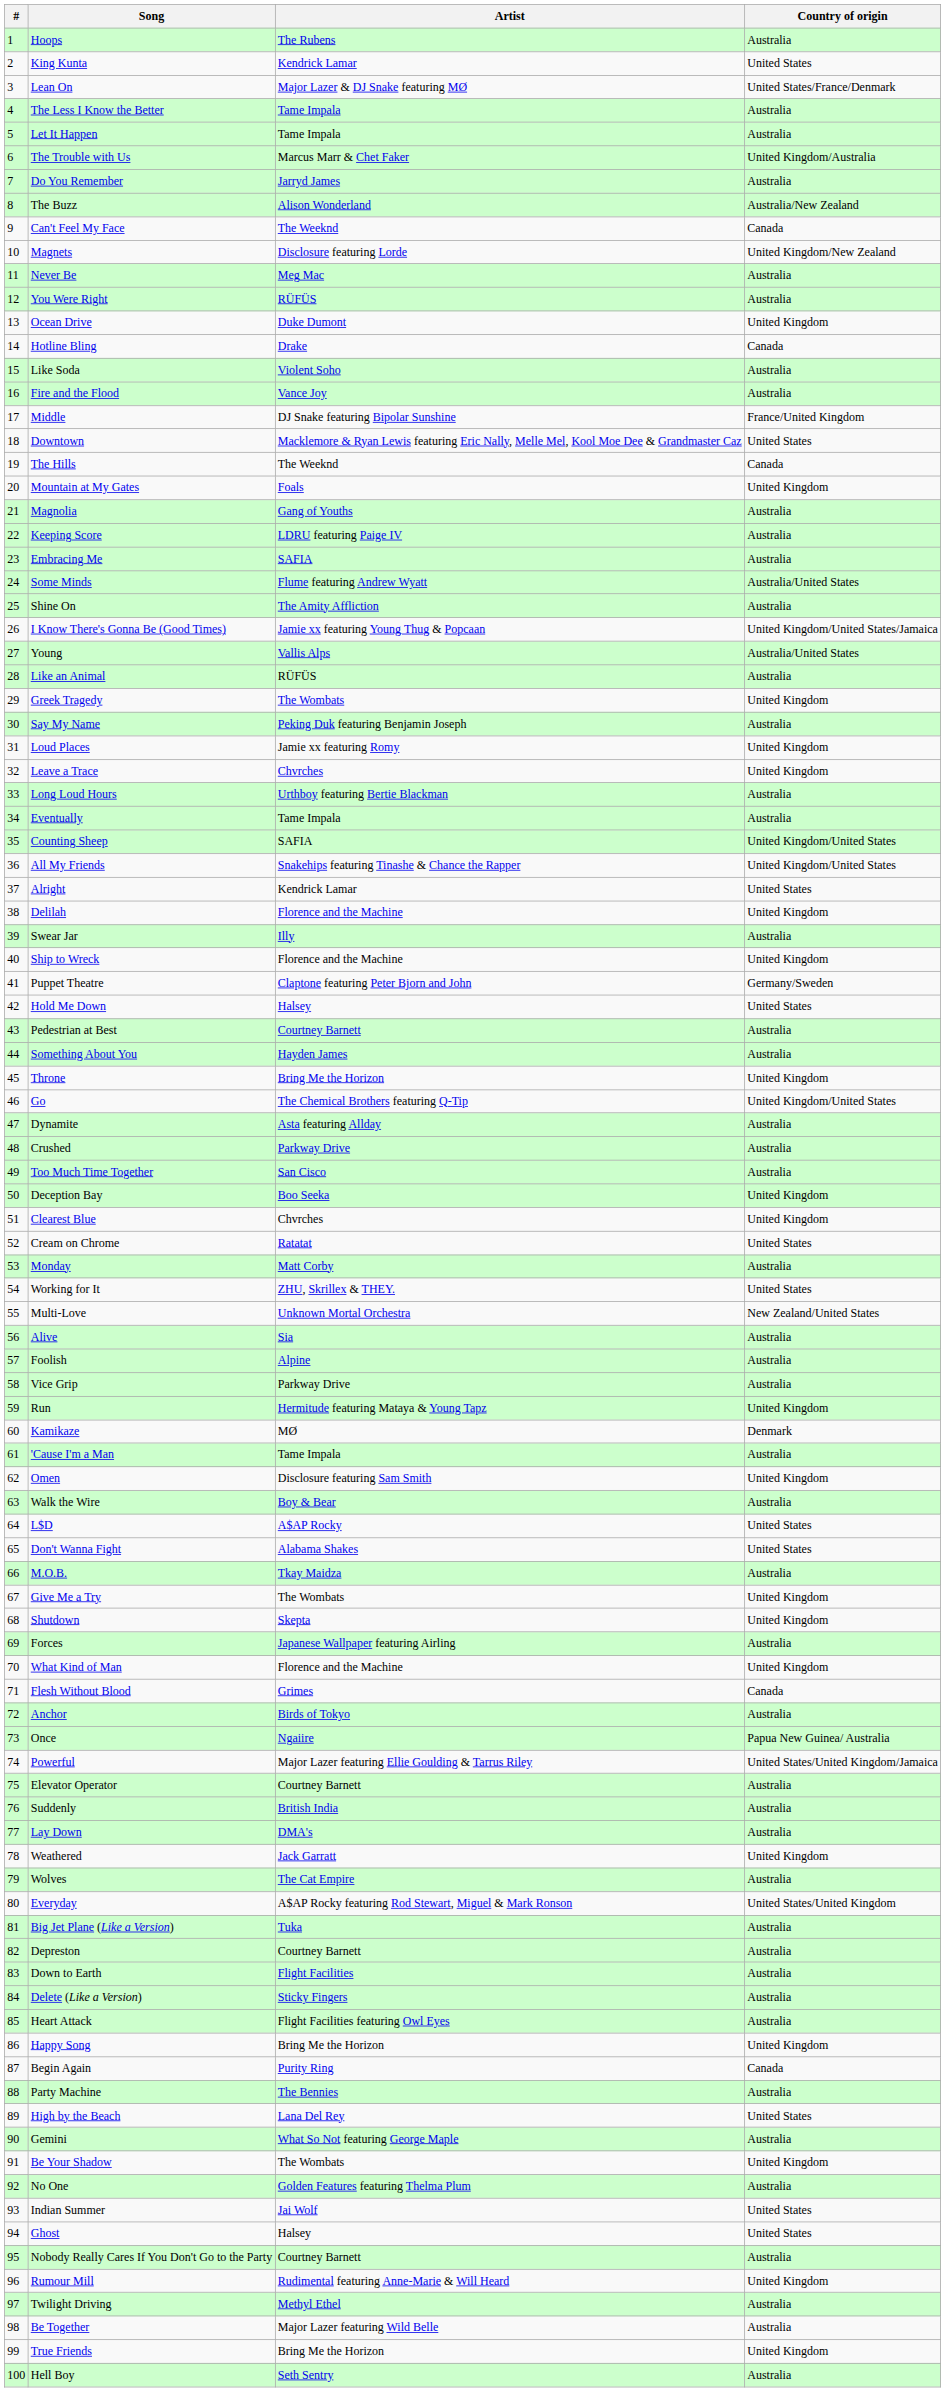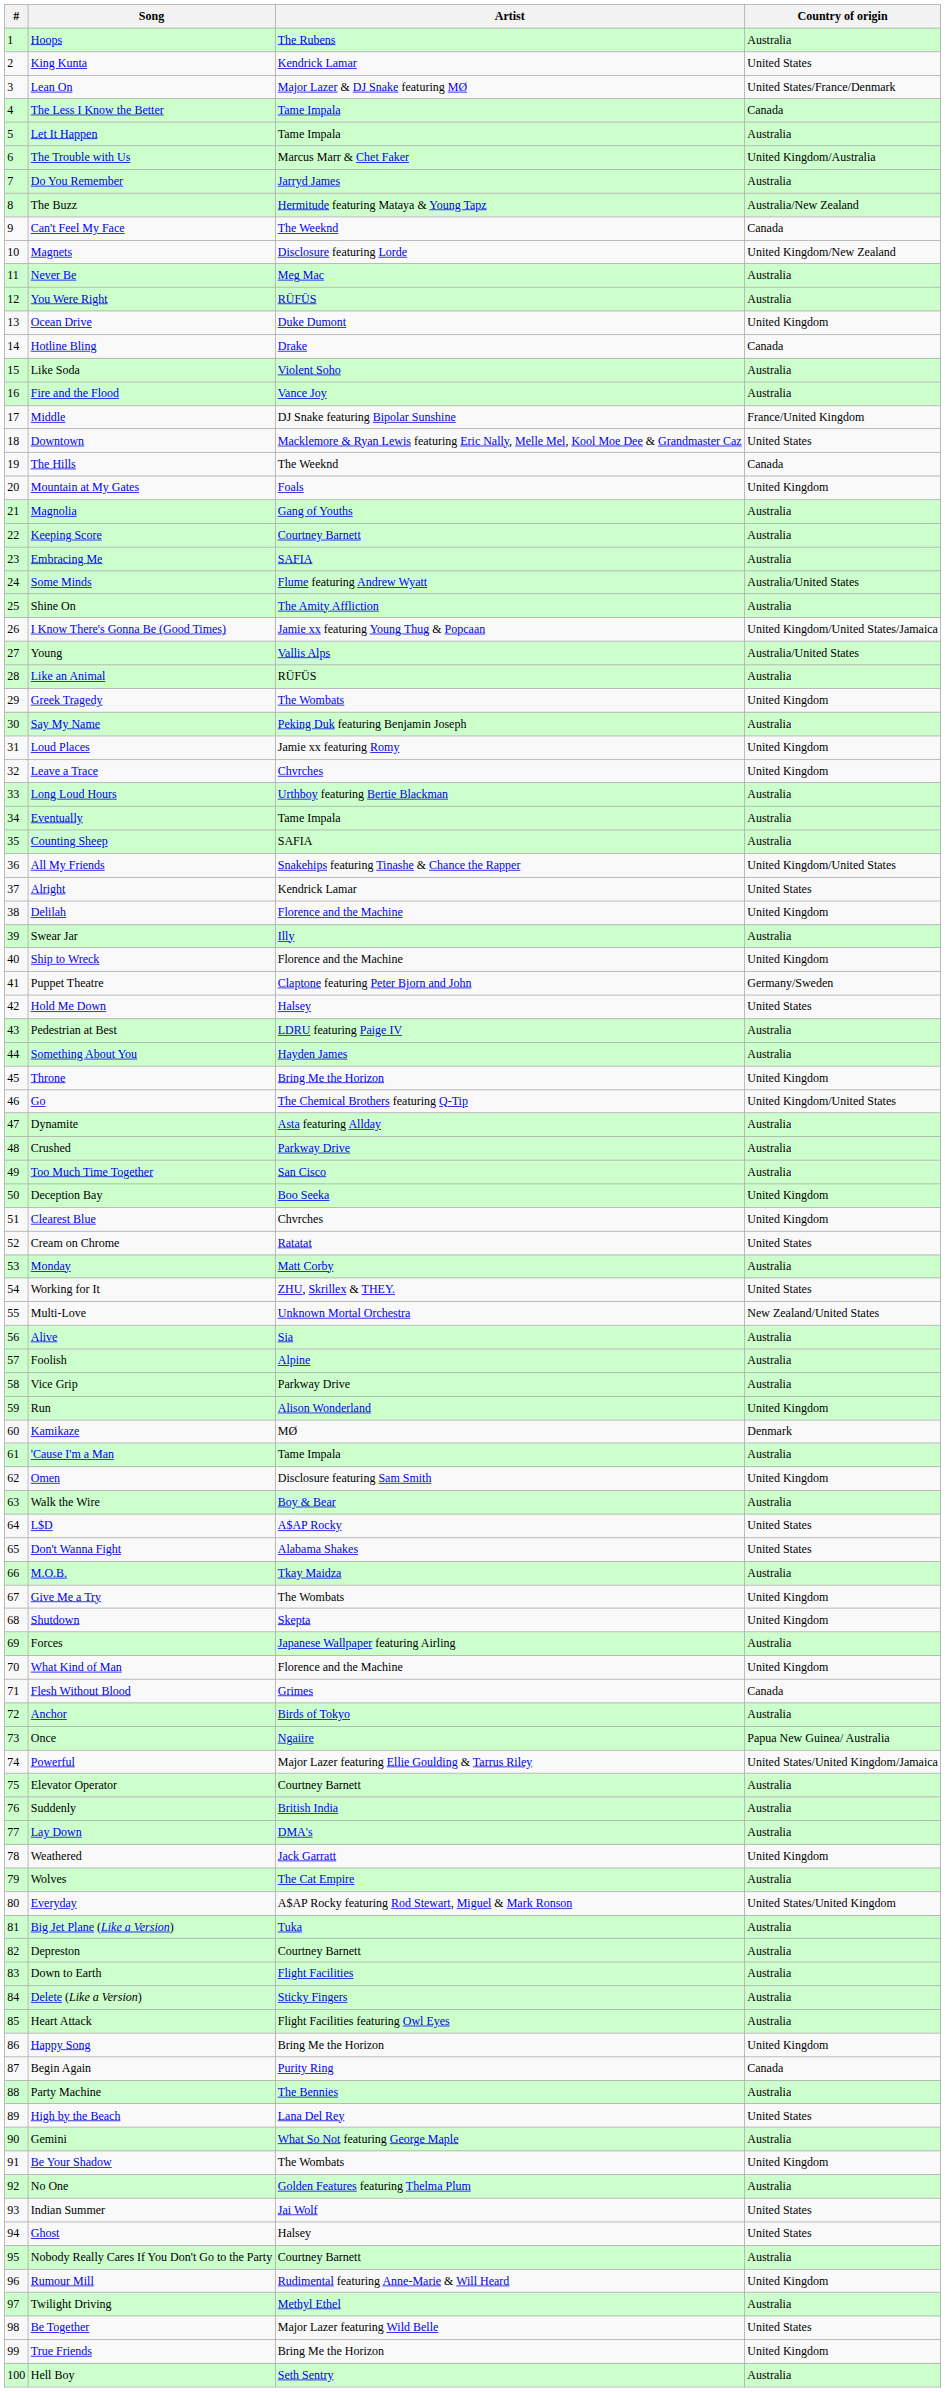 <table class="wikitable sortable" style="font-size:0.95em;line-height:1.5em;">
 <tr>
 <th>#</th>
 <th>Song</th>
 <th>Artist</th>
 <th>Country of origin</th>
 </tr>
 <tr style="background-color: #ccffcc">
 <td>1</td>
 <td><a href='#'>Hoops</a></td>
 <td><a href='#'>The Rubens</a></td>
 <td>Australia</td>
 </tr>
 <tr>
 <td>2</td>
 <td><a href='#'>King Kunta</a></td>
 <td><a href='#'>Kendrick Lamar</a></td>
 <td>United States</td>
 </tr>
 <tr>
 <td>3</td>
 <td><a href='#'>Lean On</a></td>
 <td><a href='#'>Major Lazer</a> & <a href='#'>DJ Snake</a> featuring <a href='#'>MØ</a></td>
 <td>United States/France/Denmark</td>
 </tr>
 <tr style="background-color: #ccffcc">
 <td>4</td>
 <td><a href='#'>The Less I Know the Better</a></td>
 <td><a href='#'>Tame Impala</a></td>
-<td>Australia</td>
+<td>Canada</td>
 </tr>
 <tr style="background-color: #ccffcc">
 <td>5</td>
 <td><a href='#'>Let It Happen</a></td>
 <td>Tame Impala</td>
 <td>Australia</td>
 </tr>
 <tr style="background-color: #ccffcc">
 <td>6</td>
 <td><a href='#'>The Trouble with Us</a></td>
 <td>Marcus Marr & <a href='#'>Chet Faker</a></td>
 <td>United Kingdom/Australia</td>
 </tr>
 <tr style="background-color: #ccffcc">
 <td>7</td>
 <td><a href='#'>Do You Remember</a></td>
 <td><a href='#'>Jarryd James</a></td>
 <td>Australia</td>
 </tr>
 <tr style="background-color: #ccffcc">
 <td>8</td>
 <td>The Buzz</td>
-<td><a href='#'>Alison Wonderland</a></td>
+<td><a href='#'>Hermitude</a> featuring Mataya & <a href='#'>Young Tapz</a></td>
 <td>Australia/New Zealand</td>
 </tr>
 <tr>
 <td>9</td>
 <td><a href='#'>Can't Feel My Face</a></td>
 <td><a href='#'>The Weeknd</a></td>
 <td>Canada</td>
 </tr>
 <tr>
 <td>10</td>
 <td><a href='#'>Magnets</a></td>
 <td><a href='#'>Disclosure</a> featuring <a href='#'>Lorde</a></td>
 <td>United Kingdom/New Zealand</td>
 </tr>
 <tr style="background-color: #ccffcc">
 <td>11</td>
 <td><a href='#'>Never Be</a></td>
 <td><a href='#'>Meg Mac</a></td>
 <td>Australia</td>
 </tr>
 <tr style="background-color: #ccffcc">
 <td>12</td>
 <td><a href='#'>You Were Right</a></td>
 <td><a href='#'>RÜFÜS</a></td>
 <td>Australia</td>
 </tr>
 <tr>
 <td>13</td>
 <td><a href='#'>Ocean Drive</a></td>
 <td><a href='#'>Duke Dumont</a></td>
 <td>United Kingdom</td>
 </tr>
 <tr>
 <td>14</td>
 <td><a href='#'>Hotline Bling</a></td>
 <td><a href='#'>Drake</a></td>
 <td>Canada</td>
 </tr>
 <tr style="background-color: #ccffcc">
 <td>15</td>
 <td>Like Soda</td>
 <td><a href='#'>Violent Soho</a></td>
 <td>Australia</td>
 </tr>
 <tr style="background-color: #ccffcc">
 <td>16</td>
 <td><a href='#'>Fire and the Flood</a></td>
 <td><a href='#'>Vance Joy</a></td>
 <td>Australia</td>
 </tr>
 <tr>
 <td>17</td>
 <td><a href='#'>Middle</a></td>
 <td>DJ Snake featuring <a href='#'>Bipolar Sunshine</a></td>
 <td>France/United Kingdom</td>
 </tr>
 <tr>
 <td>18</td>
 <td><a href='#'>Downtown</a></td>
 <td><a href='#'>Macklemore & Ryan Lewis</a> featuring <a href='#'>Eric Nally</a>, <a href='#'>Melle Mel</a>, <a href='#'>Kool Moe Dee</a> & <a href='#'>Grandmaster Caz</a></td>
 <td>United States</td>
 </tr>
 <tr>
 <td>19</td>
 <td><a href='#'>The Hills</a></td>
 <td>The Weeknd</td>
 <td>Canada</td>
 </tr>
 <tr>
 <td>20</td>
 <td><a href='#'>Mountain at My Gates</a></td>
 <td><a href='#'>Foals</a></td>
 <td>United Kingdom</td>
 </tr>
 <tr style="background-color: #ccffcc">
 <td>21</td>
 <td><a href='#'>Magnolia</a></td>
 <td><a href='#'>Gang of Youths</a></td>
 <td>Australia</td>
 </tr>
 <tr style="background-color: #ccffcc">
 <td>22</td>
 <td><a href='#'>Keeping Score</a></td>
-<td><a href='#'>LDRU</a> featuring <a href='#'>Paige IV</a></td>
+<td><a href='#'>Courtney Barnett</a></td>
 <td>Australia</td>
 </tr>
 <tr style="background-color: #ccffcc">
 <td>23</td>
 <td><a href='#'>Embracing Me</a></td>
 <td><a href='#'>SAFIA</a></td>
 <td>Australia</td>
 </tr>
 <tr style="background-color: #ccffcc">
 <td>24</td>
 <td><a href='#'>Some Minds</a></td>
 <td><a href='#'>Flume</a> featuring <a href='#'>Andrew Wyatt</a></td>
 <td>Australia/United States</td>
 </tr>
 <tr style="background-color: #ccffcc">
 <td>25</td>
 <td>Shine On</td>
 <td><a href='#'>The Amity Affliction</a></td>
 <td>Australia</td>
 </tr>
 <tr>
 <td>26</td>
 <td><a href='#'>I Know There's Gonna Be (Good Times)</a></td>
 <td><a href='#'>Jamie xx</a> featuring <a href='#'>Young Thug</a> & <a href='#'>Popcaan</a></td>
 <td>United Kingdom/United States/Jamaica</td>
 </tr>
 <tr style="background-color: #ccffcc">
 <td>27</td>
 <td>Young</td>
 <td><a href='#'>Vallis Alps</a></td>
 <td>Australia/United States</td>
 </tr>
 <tr style="background-color: #ccffcc">
 <td>28</td>
 <td><a href='#'>Like an Animal</a></td>
 <td>RÜFÜS</td>
 <td>Australia</td>
 </tr>
 <tr>
 <td>29</td>
 <td><a href='#'>Greek Tragedy</a></td>
 <td><a href='#'>The Wombats</a></td>
 <td>United Kingdom</td>
 </tr>
 <tr style="background-color: #ccffcc">
 <td>30</td>
 <td><a href='#'>Say My Name</a></td>
 <td><a href='#'>Peking Duk</a> featuring Benjamin Joseph</td>
 <td>Australia</td>
 </tr>
 <tr>
 <td>31</td>
 <td><a href='#'>Loud Places</a></td>
 <td>Jamie xx featuring <a href='#'>Romy</a></td>
 <td>United Kingdom</td>
 </tr>
 <tr>
 <td>32</td>
 <td><a href='#'>Leave a Trace</a></td>
 <td><a href='#'>Chvrches</a></td>
 <td>United Kingdom</td>
 </tr>
 <tr style="background-color: #ccffcc">
 <td>33</td>
 <td><a href='#'>Long Loud Hours</a></td>
 <td><a href='#'>Urthboy</a> featuring <a href='#'>Bertie Blackman</a></td>
 <td>Australia</td>
 </tr>
 <tr style="background-color: #ccffcc">
 <td>34</td>
 <td><a href='#'>Eventually</a></td>
 <td>Tame Impala</td>
 <td>Australia</td>
 </tr>
 <tr style="background-color: #ccffcc">
 <td>35</td>
 <td><a href='#'>Counting Sheep</a></td>
 <td>SAFIA</td>
-<td>United Kingdom/United States</td>
+<td>Australia</td>
 </tr>
 <tr>
 <td>36</td>
 <td><a href='#'>All My Friends</a></td>
 <td><a href='#'>Snakehips</a> featuring <a href='#'>Tinashe</a> & <a href='#'>Chance the Rapper</a></td>
 <td>United Kingdom/United States</td>
 </tr>
 <tr>
 <td>37</td>
 <td><a href='#'>Alright</a></td>
 <td>Kendrick Lamar</td>
 <td>United States</td>
 </tr>
 <tr>
 <td>38</td>
 <td><a href='#'>Delilah</a></td>
 <td><a href='#'>Florence and the Machine</a></td>
 <td>United Kingdom</td>
 </tr>
 <tr style="background-color: #ccffcc">
 <td>39</td>
 <td>Swear Jar</td>
 <td><a href='#'>Illy</a></td>
 <td>Australia</td>
 </tr>
 <tr>
 <td>40</td>
 <td><a href='#'>Ship to Wreck</a></td>
 <td>Florence and the Machine</td>
 <td>United Kingdom</td>
 </tr>
 <tr>
 <td>41</td>
 <td>Puppet Theatre</td>
 <td><a href='#'>Claptone</a> featuring <a href='#'>Peter Bjorn and John</a></td>
 <td>Germany/Sweden</td>
 </tr>
 <tr>
 <td>42</td>
 <td><a href='#'>Hold Me Down</a></td>
 <td><a href='#'>Halsey</a></td>
 <td>United States</td>
 </tr>
 <tr style="background-color: #ccffcc">
 <td>43</td>
 <td>Pedestrian at Best</td>
-<td><a href='#'>Courtney Barnett</a></td>
+<td><a href='#'>LDRU</a> featuring <a href='#'>Paige IV</a></td>
 <td>Australia</td>
 </tr>
 <tr style="background-color: #ccffcc">
 <td>44</td>
 <td><a href='#'>Something About You</a></td>
 <td><a href='#'>Hayden James</a></td>
 <td>Australia</td>
 </tr>
 <tr>
 <td>45</td>
 <td><a href='#'>Throne</a></td>
 <td><a href='#'>Bring Me the Horizon</a></td>
 <td>United Kingdom</td>
 </tr>
 <tr>
 <td>46</td>
 <td><a href='#'>Go</a></td>
 <td><a href='#'>The Chemical Brothers</a> featuring <a href='#'>Q-Tip</a></td>
 <td>United Kingdom/United States</td>
 </tr>
 <tr style="background-color: #ccffcc">
 <td>47</td>
 <td>Dynamite</td>
 <td><a href='#'>Asta</a> featuring <a href='#'>Allday</a></td>
 <td>Australia</td>
 </tr>
 <tr style="background-color: #ccffcc">
 <td>48</td>
 <td>Crushed</td>
 <td><a href='#'>Parkway Drive</a></td>
 <td>Australia</td>
 </tr>
 <tr style="background-color: #ccffcc">
 <td>49</td>
 <td><a href='#'>Too Much Time Together</a></td>
 <td><a href='#'>San Cisco</a></td>
 <td>Australia</td>
 </tr>
 <tr style="background-color: #ccffcc">
 <td>50</td>
 <td>Deception Bay</td>
 <td><a href='#'>Boo Seeka</a></td>
 <td>United Kingdom</td>
 </tr>
 <tr>
 <td>51</td>
 <td><a href='#'>Clearest Blue</a></td>
 <td>Chvrches</td>
 <td>United Kingdom</td>
 </tr>
 <tr>
 <td>52</td>
 <td>Cream on Chrome</td>
 <td><a href='#'>Ratatat</a></td>
 <td>United States</td>
 </tr>
 <tr style="background-color: #ccffcc">
 <td>53</td>
 <td><a href='#'>Monday</a></td>
 <td><a href='#'>Matt Corby</a></td>
 <td>Australia</td>
 </tr>
 <tr>
 <td>54</td>
 <td>Working for It</td>
 <td><a href='#'>ZHU</a>, <a href='#'>Skrillex</a> & <a href='#'>THEY.</a></td>
 <td>United States</td>
 </tr>
 <tr>
 <td>55</td>
 <td>Multi-Love</td>
 <td><a href='#'>Unknown Mortal Orchestra</a></td>
 <td>New Zealand/United States</td>
 </tr>
 <tr style="background-color: #ccffcc">
 <td>56</td>
 <td><a href='#'>Alive</a></td>
 <td><a href='#'>Sia</a></td>
 <td>Australia</td>
 </tr>
 <tr style="background-color: #ccffcc">
 <td>57</td>
 <td>Foolish</td>
 <td><a href='#'>Alpine</a></td>
 <td>Australia</td>
 </tr>
 <tr style="background-color: #ccffcc">
 <td>58</td>
 <td>Vice Grip</td>
 <td>Parkway Drive</td>
 <td>Australia</td>
 </tr>
 <tr style="background-color: #ccffcc">
 <td>59</td>
 <td>Run</td>
-<td><a href='#'>Hermitude</a> featuring Mataya & <a href='#'>Young Tapz</a></td>
+<td><a href='#'>Alison Wonderland</a></td>
 <td>United Kingdom</td>
 </tr>
 <tr>
 <td>60</td>
 <td><a href='#'>Kamikaze</a></td>
 <td>MØ</td>
 <td>Denmark</td>
 </tr>
 <tr style="background-color: #ccffcc">
 <td>61</td>
 <td><a href='#'>'Cause I'm a Man</a></td>
 <td>Tame Impala</td>
 <td>Australia</td>
 </tr>
 <tr>
 <td>62</td>
 <td><a href='#'>Omen</a></td>
 <td>Disclosure featuring <a href='#'>Sam Smith</a></td>
 <td>United Kingdom</td>
 </tr>
 <tr style="background-color: #ccffcc">
 <td>63</td>
 <td>Walk the Wire</td>
 <td><a href='#'>Boy & Bear</a></td>
 <td>Australia</td>
 </tr>
 <tr>
 <td>64</td>
 <td><a href='#'>L$D</a></td>
 <td><a href='#'>A$AP Rocky</a></td>
 <td>United States</td>
 </tr>
 <tr>
 <td>65</td>
 <td><a href='#'>Don't Wanna Fight</a></td>
 <td><a href='#'>Alabama Shakes</a></td>
 <td>United States</td>
 </tr>
 <tr style="background-color: #ccffcc">
 <td>66</td>
 <td><a href='#'>M.O.B.</a></td>
 <td><a href='#'>Tkay Maidza</a></td>
 <td>Australia</td>
 </tr>
 <tr>
 <td>67</td>
 <td><a href='#'>Give Me a Try</a></td>
 <td>The Wombats</td>
 <td>United Kingdom</td>
 </tr>
 <tr>
 <td>68</td>
 <td><a href='#'>Shutdown</a></td>
 <td><a href='#'>Skepta</a></td>
 <td>United Kingdom</td>
 </tr>
 <tr style="background-color: #ccffcc">
 <td>69</td>
 <td>Forces</td>
 <td><a href='#'>Japanese Wallpaper</a> featuring Airling</td>
 <td>Australia</td>
 </tr>
 <tr>
 <td>70</td>
 <td><a href='#'>What Kind of Man</a></td>
 <td>Florence and the Machine</td>
 <td>United Kingdom</td>
 </tr>
 <tr>
 <td>71</td>
 <td><a href='#'>Flesh Without Blood</a></td>
 <td><a href='#'>Grimes</a></td>
 <td>Canada</td>
 </tr>
 <tr style="background-color: #ccffcc">
 <td>72</td>
 <td><a href='#'>Anchor</a></td>
 <td><a href='#'>Birds of Tokyo</a></td>
 <td>Australia</td>
 </tr>
 <tr style="background-color: #ccffcc">
 <td>73</td>
 <td>Once</td>
 <td><a href='#'>Ngaiire</a></td>
 <td>Papua New Guinea/ Australia</td>
 </tr>
 <tr>
 <td>74</td>
 <td><a href='#'>Powerful</a></td>
 <td>Major Lazer featuring <a href='#'>Ellie Goulding</a> & <a href='#'>Tarrus Riley</a></td>
 <td>United States/United Kingdom/Jamaica</td>
 </tr>
 <tr style="background-color: #ccffcc">
 <td>75</td>
 <td>Elevator Operator</td>
 <td>Courtney Barnett</td>
 <td>Australia</td>
 </tr>
 <tr style="background-color: #ccffcc">
 <td>76</td>
 <td>Suddenly</td>
 <td><a href='#'>British India</a></td>
 <td>Australia</td>
 </tr>
 <tr style="background-color: #ccffcc">
 <td>77</td>
 <td><a href='#'>Lay Down</a></td>
 <td><a href='#'>DMA's</a></td>
 <td>Australia</td>
 </tr>
 <tr>
 <td>78</td>
 <td>Weathered</td>
 <td><a href='#'>Jack Garratt</a></td>
 <td>United Kingdom</td>
 </tr>
 <tr style="background-color: #ccffcc">
 <td>79</td>
 <td>Wolves</td>
 <td><a href='#'>The Cat Empire</a></td>
 <td>Australia</td>
 </tr>
 <tr>
 <td>80</td>
 <td><a href='#'>Everyday</a></td>
 <td>A$AP Rocky featuring <a href='#'>Rod Stewart</a>, <a href='#'>Miguel</a> & <a href='#'>Mark Ronson</a></td>
 <td>United States/United Kingdom</td>
 </tr>
 <tr style="background-color: #ccffcc">
 <td>81</td>
 <td><a href='#'>Big Jet Plane</a> (<em><a href='#'>Like a Version</a></em>)</td>
 <td><a href='#'>Tuka</a></td>
 <td>Australia</td>
 </tr>
 <tr style="background-color: #ccffcc">
 <td>82</td>
 <td>Depreston</td>
 <td>Courtney Barnett</td>
 <td>Australia</td>
 </tr>
 <tr style="background-color: #ccffcc">
 <td>83</td>
 <td>Down to Earth</td>
 <td><a href='#'>Flight Facilities</a></td>
 <td>Australia</td>
 </tr>
 <tr style="background-color: #ccffcc">
 <td>84</td>
 <td><a href='#'>Delete</a> (<em>Like a Version</em>)</td>
 <td><a href='#'>Sticky Fingers</a></td>
 <td>Australia</td>
 </tr>
 <tr style="background-color: #ccffcc">
 <td>85</td>
 <td>Heart Attack</td>
 <td>Flight Facilities featuring <a href='#'>Owl Eyes</a></td>
 <td>Australia</td>
 </tr>
 <tr>
 <td>86</td>
 <td><a href='#'>Happy Song</a></td>
 <td>Bring Me the Horizon</td>
 <td>United Kingdom</td>
 </tr>
 <tr>
 <td>87</td>
 <td>Begin Again</td>
 <td><a href='#'>Purity Ring</a></td>
 <td>Canada</td>
 </tr>
 <tr style="background-color: #ccffcc">
 <td>88</td>
 <td>Party Machine</td>
 <td><a href='#'>The Bennies</a></td>
 <td>Australia</td>
 </tr>
 <tr>
 <td>89</td>
 <td><a href='#'>High by the Beach</a></td>
 <td><a href='#'>Lana Del Rey</a></td>
 <td>United States</td>
 </tr>
 <tr style="background-color: #ccffcc">
 <td>90</td>
 <td>Gemini</td>
 <td><a href='#'>What So Not</a> featuring <a href='#'>George Maple</a></td>
 <td>Australia</td>
 </tr>
 <tr>
 <td>91</td>
 <td><a href='#'>Be Your Shadow</a></td>
 <td>The Wombats</td>
 <td>United Kingdom</td>
 </tr>
 <tr style="background-color: #ccffcc">
 <td>92</td>
 <td>No One</td>
 <td><a href='#'>Golden Features</a> featuring <a href='#'>Thelma Plum</a></td>
 <td>Australia</td>
 </tr>
 <tr>
 <td>93</td>
 <td>Indian Summer</td>
 <td><a href='#'>Jai Wolf</a></td>
 <td>United States</td>
 </tr>
 <tr>
 <td>94</td>
 <td><a href='#'>Ghost</a></td>
 <td>Halsey</td>
 <td>United States</td>
 </tr>
 <tr style="background-color: #ccffcc">
 <td>95</td>
 <td>Nobody Really Cares If You Don't Go to the Party</td>
 <td>Courtney Barnett</td>
 <td>Australia</td>
 </tr>
 <tr>
 <td>96</td>
 <td><a href='#'>Rumour Mill</a></td>
 <td><a href='#'>Rudimental</a> featuring <a href='#'>Anne-Marie</a> & <a href='#'>Will Heard</a></td>
 <td>United Kingdom</td>
 </tr>
 <tr style="background-color: #ccffcc">
 <td>97</td>
 <td>Twilight Driving</td>
 <td><a href='#'>Methyl Ethel</a></td>
 <td>Australia</td>
 </tr>
 <tr>
 <td>98</td>
 <td><a href='#'>Be Together</a></td>
 <td>Major Lazer featuring <a href='#'>Wild Belle</a></td>
-<td>Australia</td>
+<td>United States</td>
 </tr>
 <tr>
 <td>99</td>
 <td><a href='#'>True Friends</a></td>
 <td>Bring Me the Horizon</td>
 <td>United Kingdom</td>
 </tr>
 <tr style="background-color: #ccffcc">
 <td>100</td>
 <td>Hell Boy</td>
 <td><a href='#'>Seth Sentry</a></td>
 <td>Australia</td>
 </tr>
 </table>
